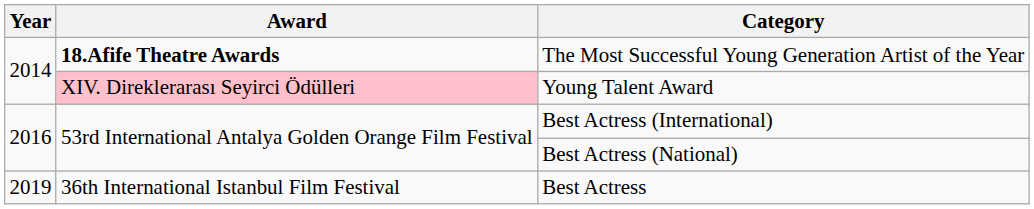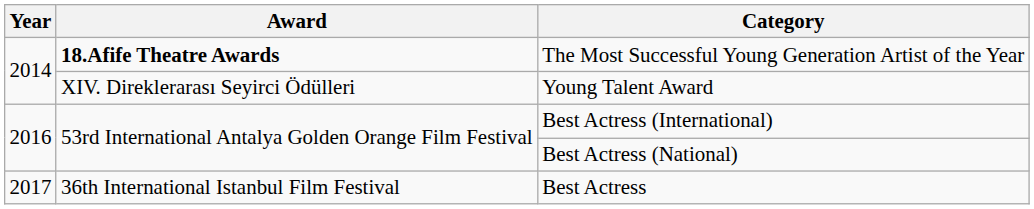 <table class="wikitable">
 <tr>
 <th>Year</th>
 <th>Award</th>
 <th>Category</th>
 </tr>
 <tr>
 <td rowspan="2">2014</td>
 <td><strong>18.Afife Theatre Awards</strong></td>
 <td>The Most Successful Young Generation Artist of the Year</td>
 </tr>
 <tr>
-<td style="background: pink;">XIV. Direklerarası Seyirci Ödülleri</td>
+<td>XIV. Direklerarası Seyirci Ödülleri</td>
 <td>Young Talent Award</td>
 </tr>
 <tr>
 <td rowspan="2">2016</td>
 <td rowspan="2">53rd International Antalya Golden Orange Film Festival</td>
 <td>Best Actress (International)</td>
 </tr>
 <tr>
 <td>Best Actress (National)</td>
 </tr>
 <tr>
-<td>2019</td>
+<td>2017</td>
 <td>36th International Istanbul Film Festival</td>
 <td>Best Actress</td>
 </tr>
 </table>
